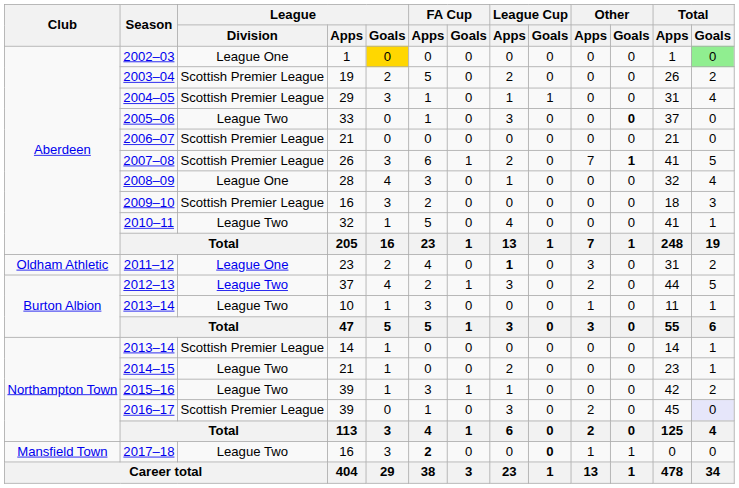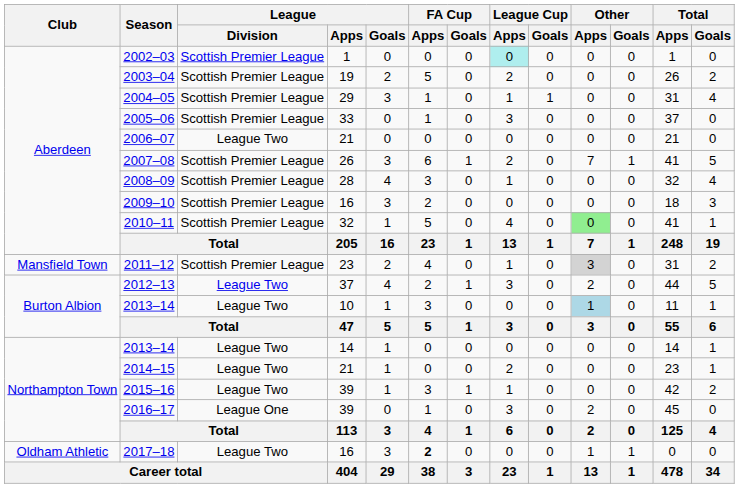 <table class="wikitable" style="text-align: center;">
 <tr>
 <th rowspan="2">Club</th>
 <th rowspan="2">Season</th>
 <th colspan="3">League</th>
 <th colspan="2">FA Cup</th>
 <th colspan="2">League Cup</th>
 <th colspan="2">Other</th>
 <th colspan="2">Total</th>
 </tr>
 <tr>
 <th>Division</th>
 <th>Apps</th>
 <th>Goals</th>
 <th>Apps</th>
 <th>Goals</th>
 <th>Apps</th>
 <th>Goals</th>
 <th>Apps</th>
 <th>Goals</th>
 <th>Apps</th>
 <th>Goals</th>
 </tr>
 <tr>
 <td rowspan=10><a href='#'>Aberdeen</a></td>
 <td><a href='#'>2002–03</a></td>
-<td>League One</td>
+<td><a href='#'>Scottish Premier League</a></td>
 <td>1</td>
-<td style="background: gold;">0</td>
 <td>0</td>
 <td>0</td>
 <td>0</td>
+<td style="background: paleturquoise;">0</td>
 <td>0</td>
 <td>0</td>
 <td>0</td>
 <td>1</td>
-<td style="background: lightgreen;">0</td>
+<td>0</td>
 </tr>
 <tr>
 <td><a href='#'>2003–04</a></td>
 <td>Scottish Premier League</td>
 <td>19</td>
 <td>2</td>
 <td>5</td>
 <td>0</td>
 <td>2</td>
 <td>0</td>
 <td>0</td>
 <td>0</td>
 <td>26</td>
 <td>2</td>
 </tr>
 <tr>
 <td><a href='#'>2004–05</a></td>
 <td>Scottish Premier League</td>
 <td>29</td>
 <td>3</td>
 <td>1</td>
 <td>0</td>
 <td>1</td>
 <td>1</td>
 <td>0</td>
 <td>0</td>
 <td>31</td>
 <td>4</td>
 </tr>
 <tr>
 <td><a href='#'>2005–06</a></td>
-<td>League Two</td>
+<td>Scottish Premier League</td>
 <td>33</td>
 <td>0</td>
 <td>1</td>
 <td>0</td>
 <td>3</td>
 <td>0</td>
 <td>0</td>
-<td><strong>0</strong></td>
+<td>0</td>
 <td>37</td>
 <td>0</td>
 </tr>
 <tr>
 <td><a href='#'>2006–07</a></td>
-<td>Scottish Premier League</td>
+<td>League Two</td>
 <td>21</td>
 <td>0</td>
 <td>0</td>
 <td>0</td>
 <td>0</td>
 <td>0</td>
 <td>0</td>
 <td>0</td>
 <td>21</td>
 <td>0</td>
 </tr>
 <tr>
 <td><a href='#'>2007–08</a></td>
 <td>Scottish Premier League</td>
 <td>26</td>
 <td>3</td>
 <td>6</td>
 <td>1</td>
 <td>2</td>
 <td>0</td>
 <td>7</td>
-<td><strong>1</strong></td>
+<td>1</td>
 <td>41</td>
 <td>5</td>
 </tr>
 <tr>
 <td><a href='#'>2008–09</a></td>
-<td>League One</td>
+<td>Scottish Premier League</td>
 <td>28</td>
 <td>4</td>
 <td>3</td>
 <td>0</td>
 <td>1</td>
 <td>0</td>
 <td>0</td>
 <td>0</td>
 <td>32</td>
 <td>4</td>
 </tr>
 <tr>
 <td><a href='#'>2009–10</a></td>
 <td>Scottish Premier League</td>
 <td>16</td>
 <td>3</td>
 <td>2</td>
 <td>0</td>
 <td>0</td>
 <td>0</td>
 <td>0</td>
 <td>0</td>
 <td>18</td>
 <td>3</td>
 </tr>
 <tr>
 <td><a href='#'>2010–11</a></td>
-<td>League Two</td>
+<td>Scottish Premier League</td>
 <td>32</td>
 <td>1</td>
 <td>5</td>
 <td>0</td>
 <td>4</td>
 <td>0</td>
-<td>0</td>
+<td style="background: lightgreen;">0</td>
 <td>0</td>
 <td>41</td>
 <td>1</td>
 </tr>
 <tr>
 <th colspan=2>Total</th>
 <th>205</th>
 <th>16</th>
 <th>23</th>
 <th>1</th>
 <th>13</th>
 <th>1</th>
 <th>7</th>
 <th>1</th>
 <th>248</th>
 <th>19</th>
 </tr>
 <tr>
-<td><a href='#'>Oldham Athletic</a></td>
+<td><a href='#'>Mansfield Town</a></td>
 <td><a href='#'>2011–12</a></td>
-<td><a href='#'>League One</a></td>
+<td>Scottish Premier League</td>
 <td>23</td>
 <td>2</td>
 <td>4</td>
 <td>0</td>
-<td><strong>1</strong></td>
+<td>1</td>
 <td>0</td>
-<td>3</td>
+<td style="background: lightgrey;">3</td>
 <td>0</td>
 <td>31</td>
 <td>2</td>
 </tr>
 <tr>
 <td rowspan=3><a href='#'>Burton Albion</a></td>
 <td><a href='#'>2012–13</a></td>
 <td><a href='#'>League Two</a></td>
 <td>37</td>
 <td>4</td>
 <td>2</td>
 <td>1</td>
 <td>3</td>
 <td>0</td>
 <td>2</td>
 <td>0</td>
 <td>44</td>
 <td>5</td>
 </tr>
 <tr>
 <td><a href='#'>2013–14</a></td>
 <td>League Two</td>
 <td>10</td>
 <td>1</td>
 <td>3</td>
 <td>0</td>
 <td>0</td>
 <td>0</td>
-<td>1</td>
+<td style="background: lightblue;">1</td>
 <td>0</td>
 <td>11</td>
 <td>1</td>
 </tr>
 <tr>
 <th colspan=2>Total</th>
 <th>47</th>
 <th>5</th>
 <th>5</th>
 <th>1</th>
 <th>3</th>
 <th>0</th>
 <th>3</th>
 <th>0</th>
 <th>55</th>
 <th>6</th>
 </tr>
 <tr>
 <td rowspan=5><a href='#'>Northampton Town</a></td>
 <td><a href='#'>2013–14</a></td>
-<td>Scottish Premier League</td>
+<td>League Two</td>
 <td>14</td>
 <td>1</td>
 <td>0</td>
 <td>0</td>
 <td>0</td>
 <td>0</td>
 <td>0</td>
 <td>0</td>
 <td>14</td>
 <td>1</td>
 </tr>
 <tr>
 <td><a href='#'>2014–15</a></td>
 <td>League Two</td>
 <td>21</td>
 <td>1</td>
 <td>0</td>
 <td>0</td>
 <td>2</td>
 <td>0</td>
 <td>0</td>
 <td>0</td>
 <td>23</td>
 <td>1</td>
 </tr>
 <tr>
 <td><a href='#'>2015–16</a></td>
 <td>League Two</td>
 <td>39</td>
 <td>1</td>
 <td>3</td>
 <td>1</td>
 <td>1</td>
 <td>0</td>
 <td>0</td>
 <td>0</td>
 <td>42</td>
 <td>2</td>
 </tr>
 <tr>
 <td><a href='#'>2016–17</a></td>
-<td>Scottish Premier League</td>
+<td>League One</td>
 <td>39</td>
 <td>0</td>
 <td>1</td>
 <td>0</td>
 <td>3</td>
 <td>0</td>
 <td>2</td>
 <td>0</td>
 <td>45</td>
-<td style="background: lavender;">0</td>
+<td>0</td>
 </tr>
 <tr>
 <th colspan=2>Total</th>
 <th>113</th>
 <th>3</th>
 <th>4</th>
 <th>1</th>
 <th>6</th>
 <th>0</th>
 <th>2</th>
 <th>0</th>
 <th>125</th>
 <th>4</th>
 </tr>
 <tr>
-<td><a href='#'>Mansfield Town</a></td>
+<td><a href='#'>Oldham Athletic</a></td>
 <td><a href='#'>2017–18</a></td>
 <td>League Two</td>
 <td>16</td>
 <td>3</td>
 <td><strong>2</strong></td>
 <td>0</td>
 <td>0</td>
-<td><strong>0</strong></td>
+<td>0</td>
 <td>1</td>
 <td>1</td>
 <td>0</td>
 <td>0</td>
 </tr>
 <tr>
 <th colspan="3">Career total</th>
 <th>404</th>
 <th>29</th>
 <th>38</th>
 <th>3</th>
 <th>23</th>
 <th>1</th>
 <th>13</th>
 <th>1</th>
 <th>478</th>
 <th>34</th>
 </tr>
 </table>
